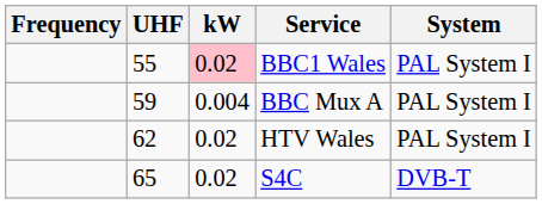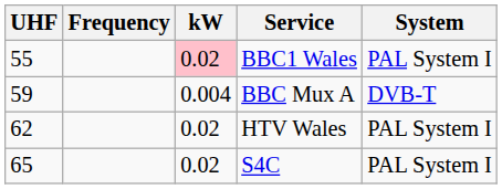 <table class="wikitable sortable">
 <tr>
+<th>UHF</th>
 <th>Frequency</th>
-<th>UHF</th>
 <th>kW</th>
 <th>Service</th>
 <th>System</th>
 </tr>
 <tr>
+<td>55</td>
 <td></td>
-<td>55</td>
 <td style="background: pink;">0.02</td>
 <td><a href='#'>BBC1 Wales</a></td>
 <td><a href='#'>PAL</a> System I</td>
 </tr>
 <tr>
+<td>59</td>
 <td></td>
-<td>59</td>
 <td>0.004</td>
 <td><a href='#'>BBC</a> Mux A</td>
-<td>PAL System I</td>
+<td><a href='#'>DVB-T</a></td>
 </tr>
 <tr>
+<td>62</td>
 <td></td>
-<td>62</td>
 <td>0.02</td>
 <td>HTV Wales</td>
 <td>PAL System I</td>
 </tr>
 <tr>
+<td>65</td>
 <td></td>
-<td>65</td>
 <td>0.02</td>
 <td><a href='#'>S4C</a></td>
-<td><a href='#'>DVB-T</a></td>
+<td>PAL System I</td>
 </tr>
 </table>
